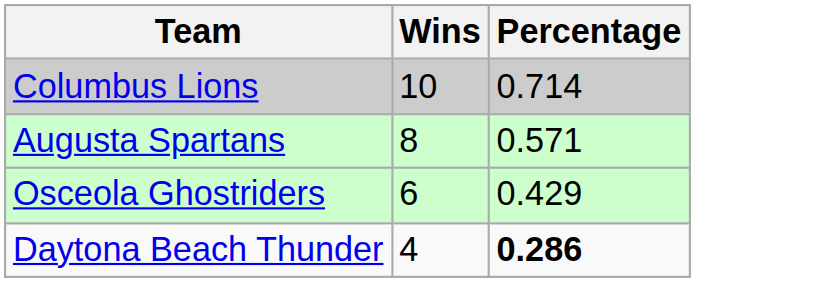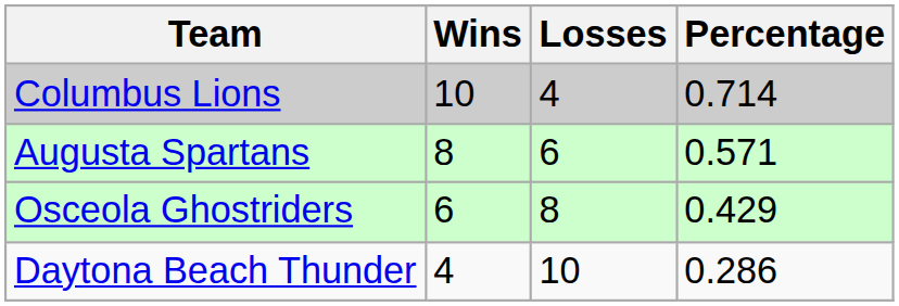 <table class="wikitable">
 <tr>
 <th>Team</th>
 <th>Wins</th>
+<th>Losses</th>
 <th>Percentage</th>
 </tr>
 <tr bgcolor=#cccccc>
 <td><a href='#'>Columbus Lions</a></td>
 <td>10</td>
+<td>4</td>
 <td>0.714</td>
 </tr>
 <tr bgcolor=#ccffcc>
 <td><a href='#'>Augusta Spartans</a></td>
 <td>8</td>
+<td>6</td>
 <td>0.571</td>
 </tr>
 <tr bgcolor=#ccffcc>
 <td><a href='#'>Osceola Ghostriders</a></td>
 <td>6</td>
+<td>8</td>
 <td>0.429</td>
 </tr>
 <tr>
 <td><a href='#'>Daytona Beach Thunder</a></td>
 <td>4</td>
-<td><strong>0.286</strong></td>
+<td>10</td>
+<td>0.286</td>
 </tr>
 </table>
